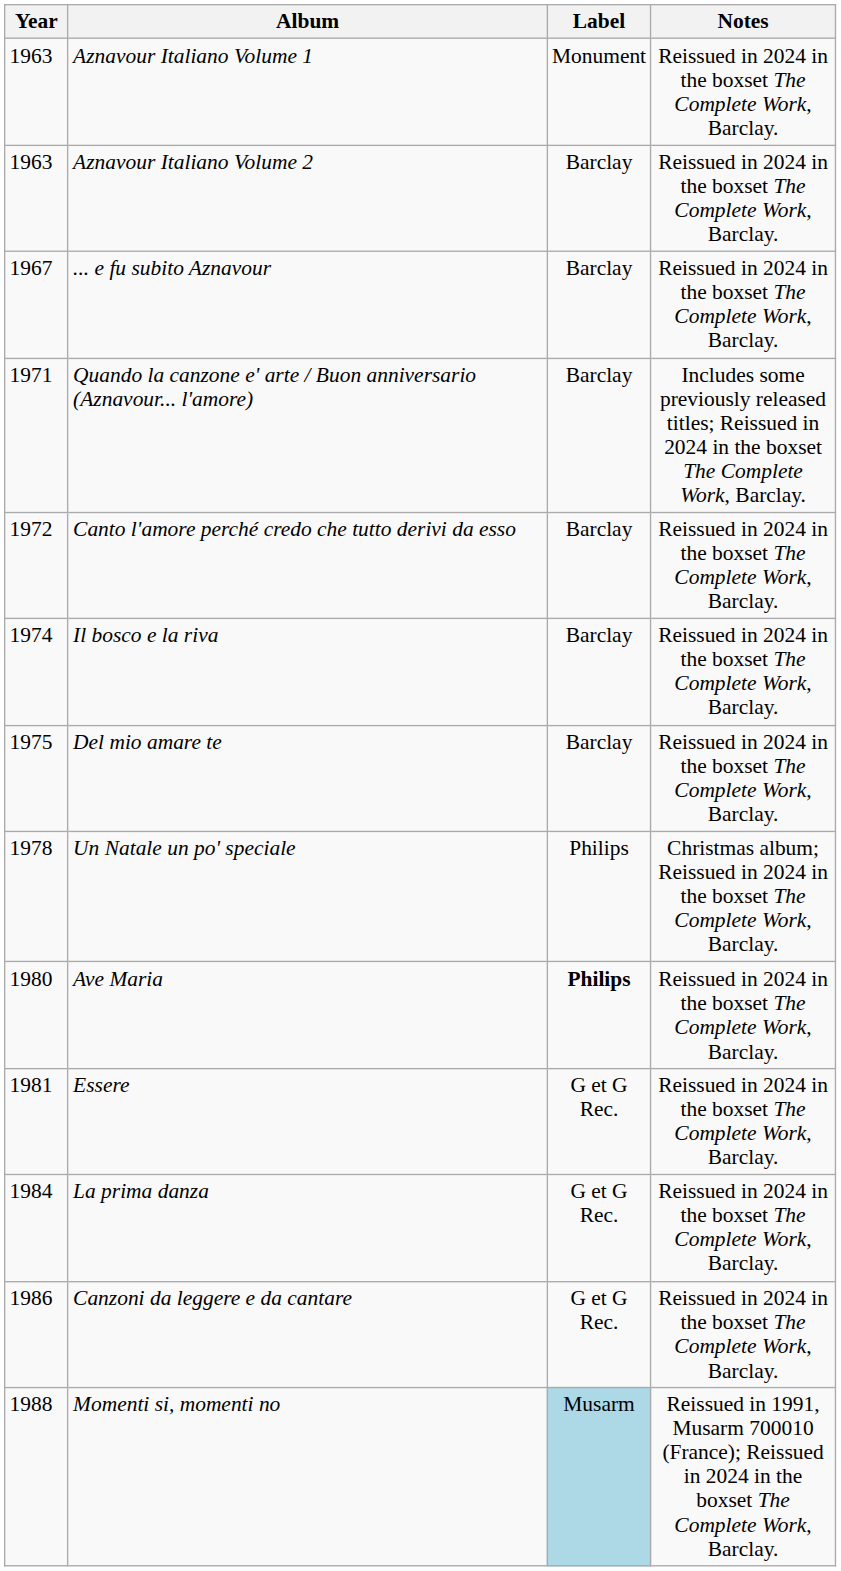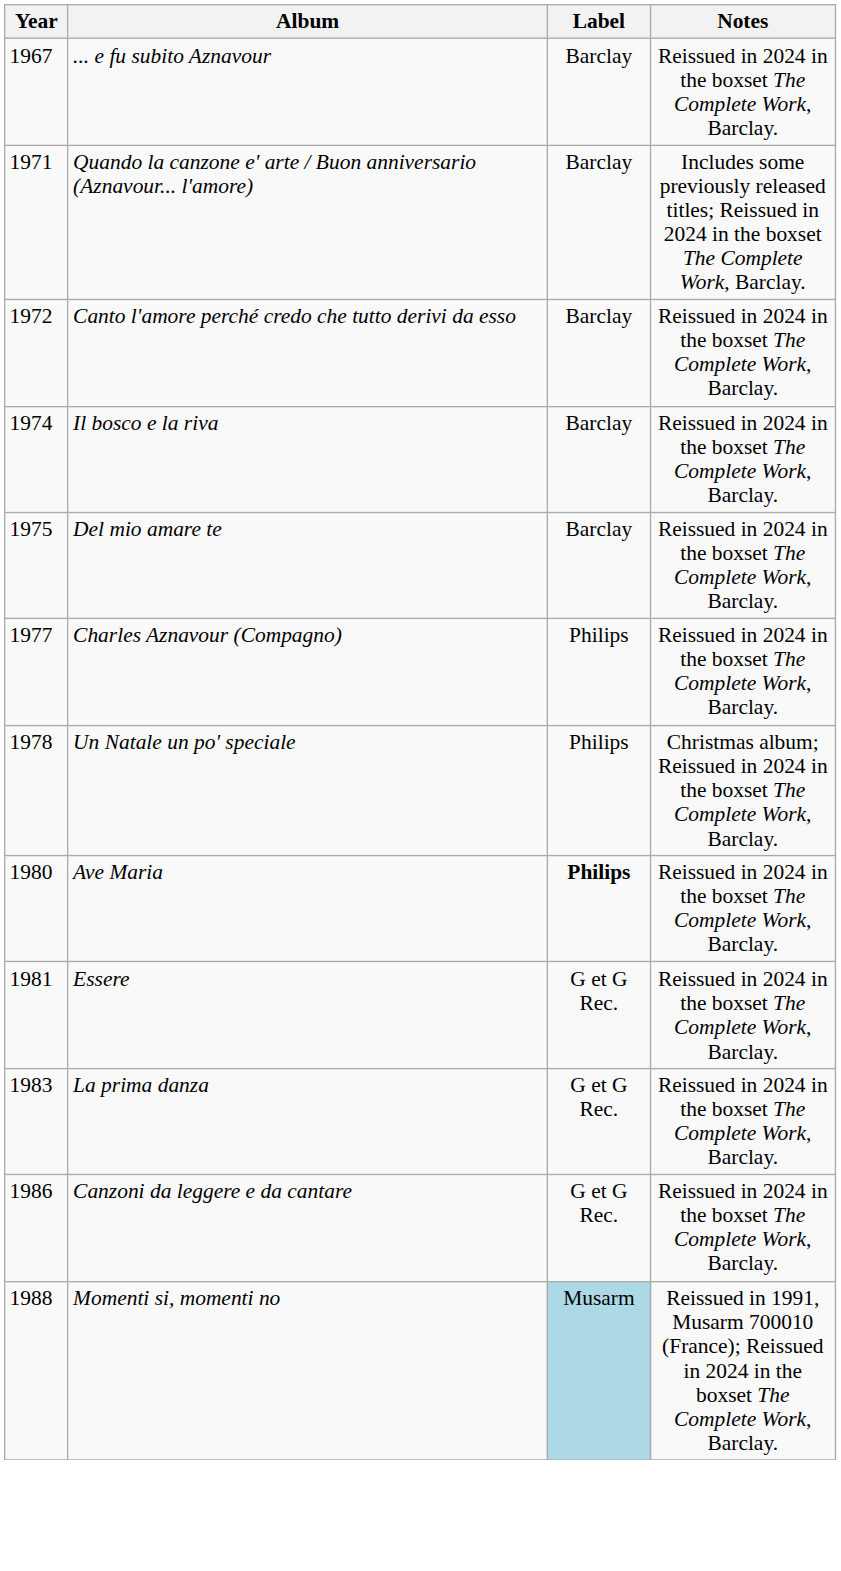 <table class="wikitable">
 <tr>
 <th align="left" valign="top" width="40">Year</th>
 <th align="left" valign="top" width="350">Album</th>
 <th align="center" valign="top" width="70">Label</th>
 <th align="left" valign="top" width="130">Notes</th>
-</tr>
-<tr>
-<td align="left" valign="top">1963</td>
-<td align="left" valign="top"><em>Aznavour Italiano Volume 1</em></td>
-<td align="center" valign="top">Monument</td>
-<td align="center" valign="top">Reissued in 2024 in the boxset <em>The Complete Work</em>, Barclay.</td>
-</tr>
-<tr>
-<td align="left" valign="top">1963</td>
-<td align="left" valign="top"><em>Aznavour Italiano Volume 2</em></td>
-<td align="center" valign="top">Barclay</td>
-<td align="center" valign="top">Reissued in 2024 in the boxset <em>The Complete Work</em>, Barclay.</td>
 </tr>
 <tr>
 <td align="left" valign="top">1967</td>
 <td align="left" valign="top"><em>... e fu subito Aznavour</em></td>
 <td align="center" valign="top">Barclay</td>
 <td align="center" valign="top">Reissued in 2024 in the boxset <em>The Complete Work</em>, Barclay.</td>
 </tr>
 <tr>
 <td align="left" valign="top">1971</td>
 <td align="left" valign="top"><em>Quando la canzone e' arte / Buon anniversario (Aznavour... l'amore)</em></td>
 <td align="center" valign="top">Barclay</td>
 <td align="center" valign="top">Includes some previously released titles; Reissued in 2024 in the boxset <em>The Complete Work</em>, Barclay.</td>
 </tr>
 <tr>
 <td align="left" valign="top">1972</td>
 <td align="left" valign="top"><em>Canto l'amore perché credo che tutto derivi da esso</em></td>
 <td align="center" valign="top">Barclay</td>
 <td align="center" valign="top">Reissued in 2024 in the boxset <em>The Complete Work</em>, Barclay.</td>
 </tr>
 <tr>
 <td align="left" valign="top">1974</td>
 <td align="left" valign="top"><em>Il bosco e la riva</em></td>
 <td align="center" valign="top">Barclay</td>
 <td align="center" valign="top">Reissued in 2024 in the boxset <em>The Complete Work</em>, Barclay.</td>
 </tr>
 <tr>
 <td align="left" valign="top">1975</td>
 <td align="left" valign="top"><em>Del mio amare te</em></td>
 <td align="center" valign="top">Barclay</td>
 <td align="center" valign="top">Reissued in 2024 in the boxset <em>The Complete Work</em>, Barclay.</td>
 </tr>
 <tr>
+<td align="left" valign="top">1977</td>
+<td align="left" valign="top"><em>Charles Aznavour (Compagno)</em></td>
+<td align="center" valign="top">Philips</td>
+<td align="center" valign="top">Reissued in 2024 in the boxset <em>The Complete Work</em>, Barclay.</td>
+</tr>
+<tr>
 <td align="left" valign="top">1978</td>
 <td align="left" valign="top"><em>Un Natale un po' speciale</em></td>
 <td align="center" valign="top">Philips</td>
 <td align="center" valign="top">Christmas album; Reissued in 2024 in the boxset <em>The Complete Work</em>, Barclay.</td>
 </tr>
 <tr>
 <td align="left" valign="top">1980</td>
 <td align="left" valign="top"><em>Ave Maria</em></td>
 <td align="center" valign="top"><strong>Philips</strong></td>
 <td align="center" valign="top">Reissued in 2024 in the boxset <em>The Complete Work</em>, Barclay.</td>
 </tr>
 <tr>
 <td align="left" valign="top">1981</td>
 <td align="left" valign="top"><em>Essere</em></td>
 <td align="center" valign="top">G et G Rec.</td>
 <td align="center" valign="top">Reissued in 2024 in the boxset <em>The Complete Work</em>, Barclay.</td>
 </tr>
 <tr>
-<td align="left" valign="top">1984</td>
+<td align="left" valign="top">1983</td>
 <td align="left" valign="top"><em>La prima danza</em></td>
 <td align="center" valign="top">G et G Rec.</td>
 <td align="center" valign="top">Reissued in 2024 in the boxset <em>The Complete Work</em>, Barclay.</td>
 </tr>
 <tr>
 <td align="left" valign="top">1986</td>
 <td align="left" valign="top"><em>Canzoni da leggere e da cantare</em></td>
 <td align="center" valign="top">G et G Rec.</td>
 <td align="center" valign="top">Reissued in 2024 in the boxset <em>The Complete Work</em>, Barclay.</td>
 </tr>
 <tr>
 <td align="left" valign="top">1988</td>
 <td align="left" valign="top"><em>Momenti si, momenti no</em></td>
 <td align="center" valign="top" style="background: lightblue;">Musarm</td>
 <td align="center" valign="top">Reissued in 1991, Musarm 700010 (France); Reissued in 2024 in the boxset <em>The Complete Work</em>, Barclay.</td>
 </tr>
 </table>
